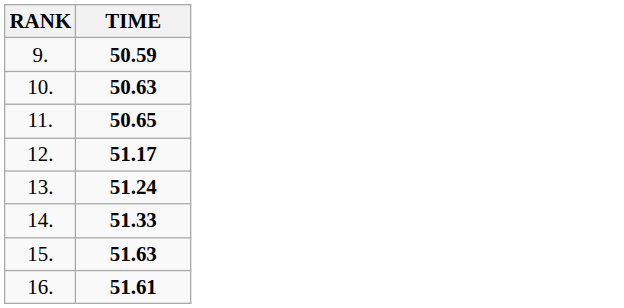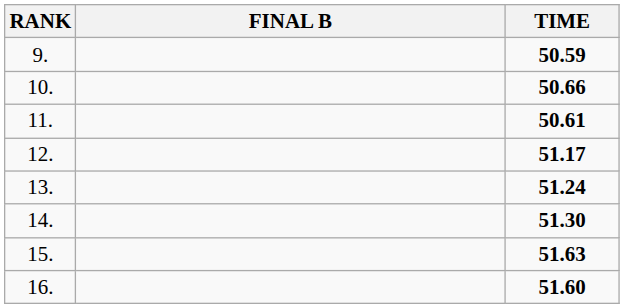 <table class="wikitable">
 <tr>
 <th>RANK</th>
+<th style="width: 20em">FINAL B</th>
 <th style="width: 5em">TIME</th>
 </tr>
 <tr>
 <td align="center">9.</td>
+<td></td>
 <td align="center"><strong>50.59</strong></td>
 </tr>
 <tr>
 <td align="center">10.</td>
-<td align="center"><strong>50.63</strong></td>
+<td></td>
+<td align="center"><strong>50.66</strong></td>
 </tr>
 <tr>
 <td align="center">11.</td>
-<td align="center"><strong>50.65</strong></td>
+<td></td>
+<td align="center"><strong>50.61</strong></td>
 </tr>
 <tr>
 <td align="center">12.</td>
+<td></td>
 <td align="center"><strong>51.17</strong></td>
 </tr>
 <tr>
 <td align="center">13.</td>
+<td></td>
 <td align="center"><strong>51.24</strong></td>
 </tr>
 <tr>
 <td align="center">14.</td>
-<td align="center"><strong>51.33</strong></td>
+<td></td>
+<td align="center"><strong>51.30</strong></td>
 </tr>
 <tr>
 <td align="center">15.</td>
+<td></td>
 <td align="center"><strong>51.63</strong></td>
 </tr>
 <tr>
 <td align="center">16.</td>
-<td align="center"><strong>51.61</strong></td>
+<td></td>
+<td align="center"><strong>51.60</strong></td>
 </tr>
 </table>
